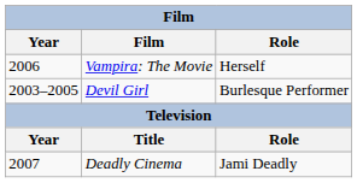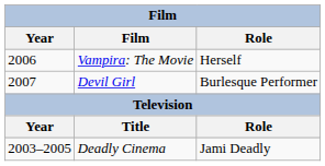 <table class="wikitable">
 <tr style="background:#ccc; text-align:center;">
 <th colspan="4" style="background: LightSteelBlue;">Film</th>
 </tr>
 <tr style="background:#ccc; text-align:center;">
 <th>Year</th>
 <th>Film</th>
 <th>Role</th>
 </tr>
 <tr>
 <td>2006</td>
 <td><em><a href='#'>Vampira</a>: The Movie</em></td>
 <td>Herself</td>
 </tr>
 <tr>
-<td>2003–2005</td>
+<td>2007</td>
 <td><em><a href='#'>Devil Girl</a></em></td>
 <td>Burlesque Performer</td>
 </tr>
 <tr style="background:#ccc; text-align:center;">
 <th colspan="4" style="background: LightSteelBlue;">Television</th>
 </tr>
 <tr style="background:#ccc; text-align:center;">
 <th>Year</th>
 <th>Title</th>
 <th>Role</th>
 </tr>
 <tr>
-<td>2007</td>
+<td>2003–2005</td>
 <td><em>Deadly Cinema</em></td>
 <td>Jami Deadly</td>
 </tr>
 </table>
